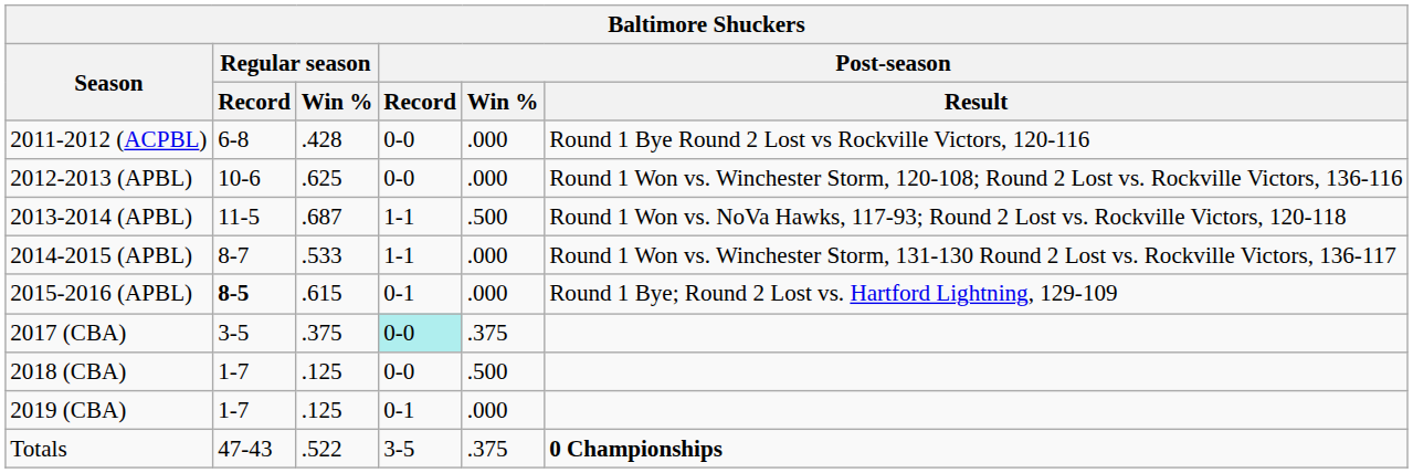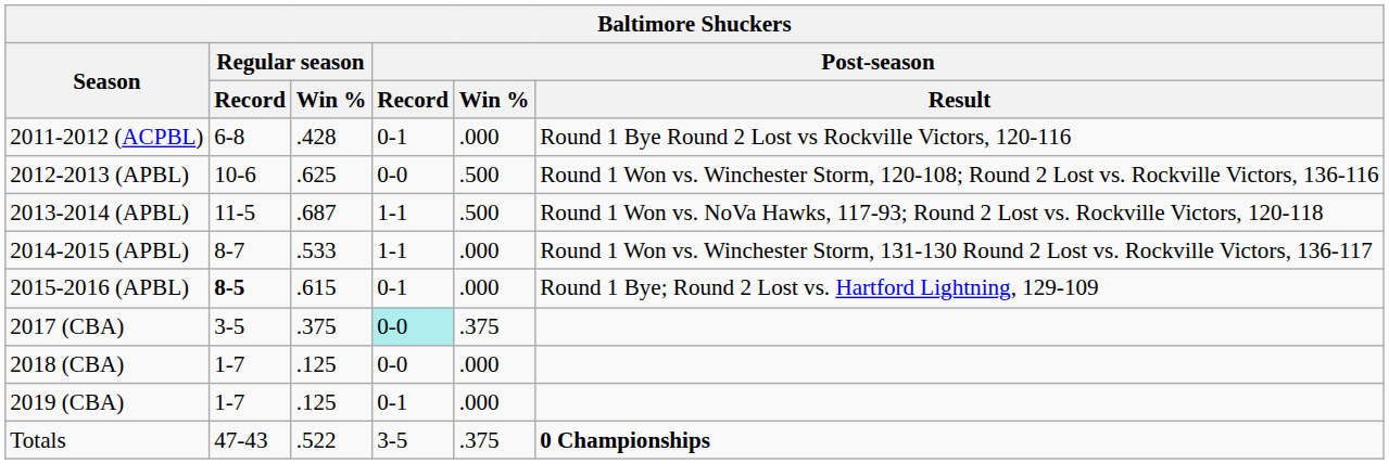 <table class="wikitable" style="margin: 1em auto 1em auto; font-size: 95%; text-align:left;">
 <tr>
 <th colspan="9">Baltimore Shuckers</th>
 </tr>
 <tr>
 <th rowspan="2">Season</th>
 <th colspan="2">Regular season</th>
 <th colspan="6">Post-season</th>
 </tr>
 <tr>
 <th>Record</th>
 <th>Win %</th>
 <th>Record</th>
 <th>Win %</th>
 <th>Result</th>
 </tr>
 <tr>
 <td>2011-2012 (<a href='#'>ACPBL</a>)</td>
 <td>6-8</td>
 <td>.428</td>
-<td>0-0</td>
+<td>0-1</td>
 <td>.000</td>
 <td>Round 1 Bye Round 2 Lost vs Rockville Victors, 120-116</td>
 </tr>
 <tr>
 <td>2012-2013 (APBL)</td>
 <td>10-6</td>
 <td>.625</td>
 <td>0-0</td>
-<td>.000</td>
+<td>.500</td>
 <td>Round 1 Won vs. Winchester Storm, 120-108; Round 2 Lost vs. Rockville Victors, 136-116 </td>
 </tr>
 <tr>
 <td>2013-2014 (APBL)</td>
 <td>11-5</td>
 <td>.687</td>
 <td>1-1</td>
 <td>.500</td>
 <td>Round 1 Won vs. NoVa Hawks, 117-93; Round 2 Lost vs. Rockville Victors, 120-118 </td>
 </tr>
 <tr>
 <td>2014-2015 (APBL)</td>
 <td>8-7</td>
 <td>.533</td>
 <td>1-1</td>
 <td>.000</td>
 <td>Round 1 Won vs. Winchester Storm, 131-130  Round 2 Lost vs. Rockville Victors, 136-117 </td>
 </tr>
 <tr>
 <td>2015-2016 (APBL)</td>
 <td><strong>8-5</strong></td>
 <td>.615</td>
 <td>0-1</td>
 <td>.000</td>
 <td>Round 1 Bye; Round 2 Lost vs. <a href='#'>Hartford Lightning</a>, 129-109 <br></td>
 </tr>
 <tr>
 <td>2017 (CBA)</td>
 <td>3-5</td>
 <td>.375</td>
 <td style="background: paleturquoise;">0-0</td>
 <td>.375</td>
 <td></td>
 </tr>
 <tr>
 <td>2018 (CBA)</td>
 <td>1-7</td>
 <td>.125</td>
 <td>0-0</td>
-<td>.500</td>
+<td>.000</td>
 <td></td>
 </tr>
 <tr>
 <td>2019 (CBA)</td>
 <td>1-7</td>
 <td>.125</td>
 <td>0-1</td>
 <td>.000</td>
 <td></td>
 </tr>
 <tr>
 <td>Totals</td>
 <td>47-43</td>
 <td>.522</td>
 <td>3-5</td>
 <td>.375</td>
 <td><strong>0 Championships</strong></td>
 </tr>
 </table>
